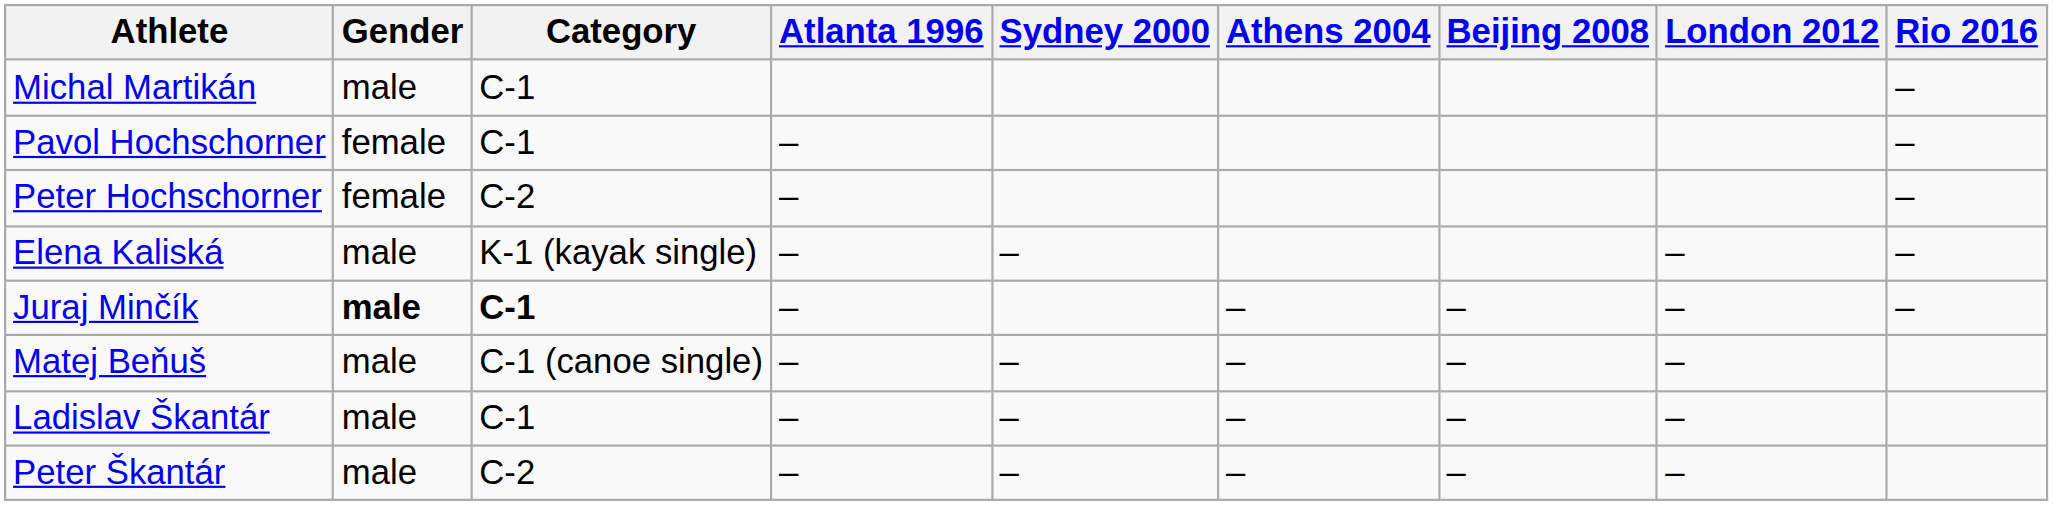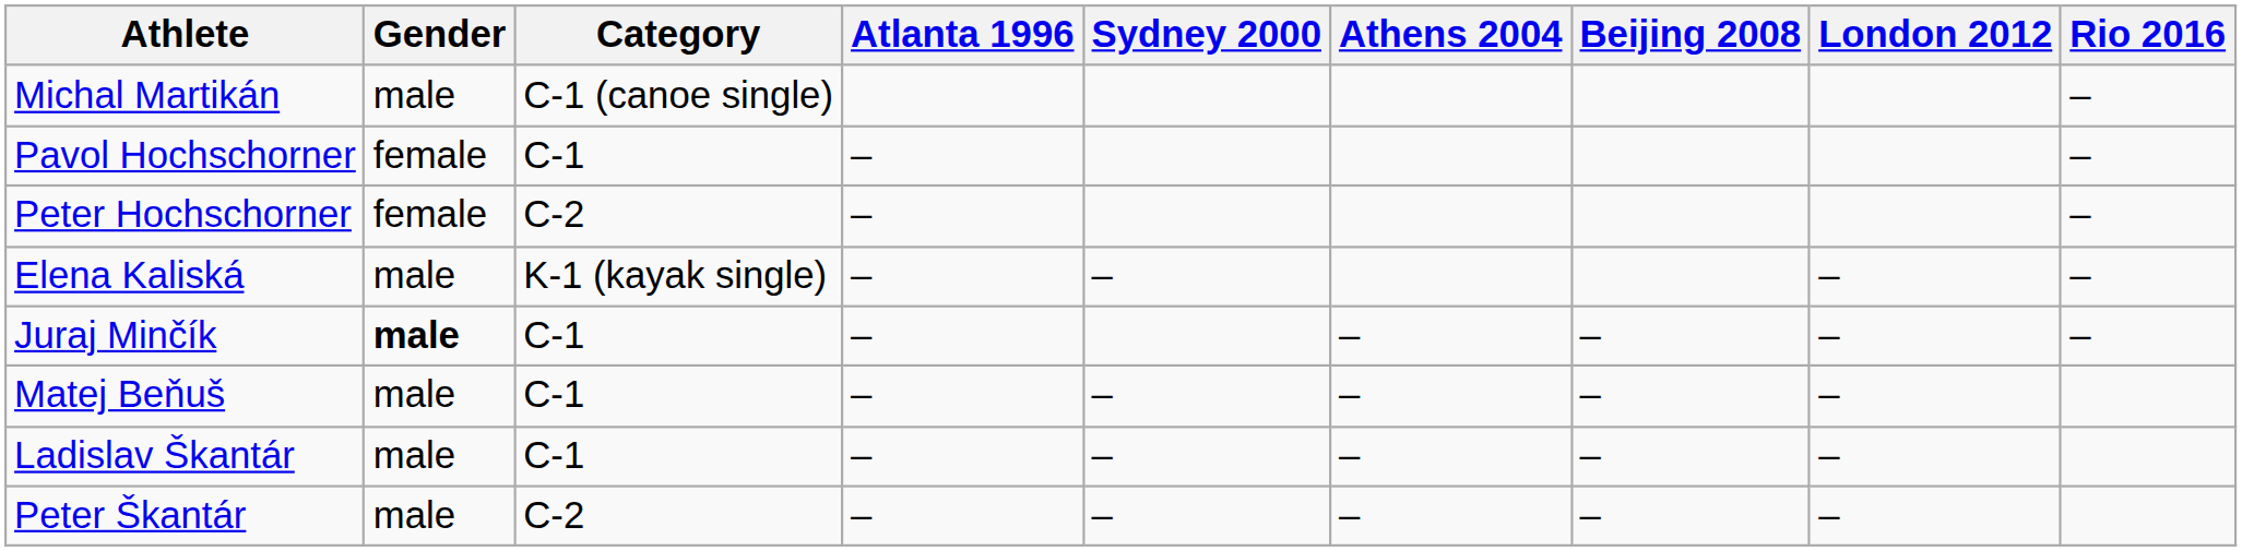 <table class="wikitable sortable">
 <tr>
 <th>Athlete</th>
 <th>Gender</th>
 <th>Category</th>
 <th><a href='#'>Atlanta 1996</a></th>
 <th><a href='#'>Sydney 2000</a></th>
 <th><a href='#'>Athens 2004</a></th>
 <th><a href='#'>Beijing 2008</a></th>
 <th><a href='#'>London 2012</a></th>
 <th><a href='#'>Rio 2016</a></th>
 </tr>
 <tr>
 <td><a href='#'>Michal Martikán</a></td>
 <td>male</td>
-<td>C-1</td>
+<td>C-1 (canoe single)</td>
 <td></td>
 <td></td>
 <td></td>
 <td></td>
 <td></td>
 <td>–</td>
 </tr>
 <tr>
 <td><a href='#'>Pavol Hochschorner</a></td>
 <td>female</td>
 <td>C-1</td>
 <td>–</td>
 <td></td>
 <td></td>
 <td></td>
 <td></td>
 <td>–</td>
 </tr>
 <tr>
 <td><a href='#'>Peter Hochschorner</a></td>
 <td>female</td>
 <td>C-2</td>
 <td>–</td>
 <td></td>
 <td></td>
 <td></td>
 <td></td>
 <td>–</td>
 </tr>
 <tr>
 <td><a href='#'>Elena Kaliská</a></td>
 <td>male</td>
 <td>K-1 (kayak single)</td>
 <td>–</td>
 <td>–</td>
 <td></td>
 <td></td>
 <td>–</td>
 <td>–</td>
 </tr>
 <tr>
 <td><a href='#'>Juraj Minčík</a></td>
 <td><strong>male</strong></td>
-<td><strong>C-1</strong></td>
+<td>C-1</td>
 <td>–</td>
 <td></td>
 <td>–</td>
 <td>–</td>
 <td>–</td>
 <td>–</td>
 </tr>
 <tr>
 <td><a href='#'>Matej Beňuš</a></td>
 <td>male</td>
-<td>C-1 (canoe single)</td>
+<td>C-1</td>
 <td>–</td>
 <td>–</td>
 <td>–</td>
 <td>–</td>
 <td>–</td>
 <td></td>
 </tr>
 <tr>
 <td><a href='#'>Ladislav Škantár</a></td>
 <td>male</td>
 <td>C-1</td>
 <td>–</td>
 <td>–</td>
 <td>–</td>
 <td>–</td>
 <td>–</td>
 <td></td>
 </tr>
 <tr>
 <td><a href='#'>Peter Škantár</a></td>
 <td>male</td>
 <td>C-2</td>
 <td>–</td>
 <td>–</td>
 <td>–</td>
 <td>–</td>
 <td>–</td>
 <td></td>
 </tr>
 </table>
